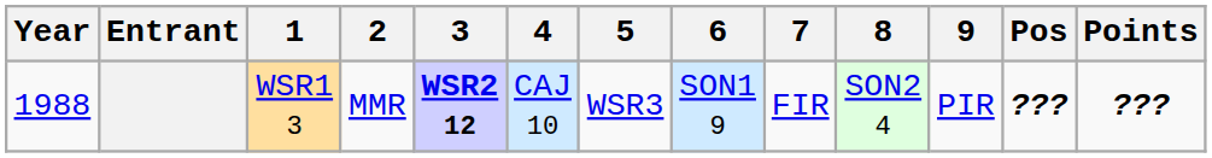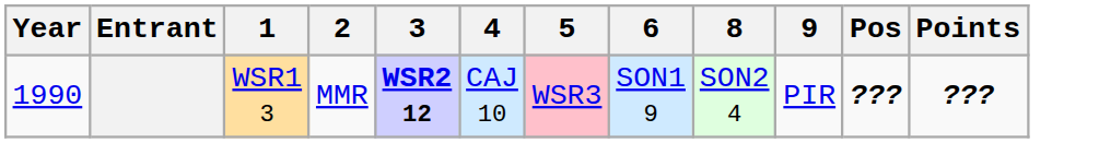 <table class="wikitable" style="text-align:center; font-size:90%">
 <tr>
 <th>Year</th>
 <th>Entrant</th>
 <th>1</th>
 <th>2</th>
 <th>3</th>
 <th>4</th>
 <th>5</th>
 <th>6</th>
-<th>7</th>
 <th>8</th>
 <th>9</th>
 <th>Pos</th>
 <th>Points</th>
 </tr>
 <tr>
-<td><a href='#'>1988</a></td>
+<td><a href='#'>1990</a></td>
 <th></th>
 <td style="background:#FFDF9F;"><a href='#'>WSR1</a><br><small>3</small></td>
 <td><a href='#'>MMR</a></td>
 <td style="background:#CFCFFF;"><strong><a href='#'>WSR2</a><br><small>12</small></strong></td>
 <td style="background:#CFEAFF;"><a href='#'>CAJ</a><br><small>10</small></td>
-<td><a href='#'>WSR3</a></td>
+<td style="background: pink;"><a href='#'>WSR3</a></td>
 <td style="background:#CFEAFF;"><a href='#'>SON1</a><br><small>9</small></td>
-<td><a href='#'>FIR</a></td>
 <td style="background:#DFFFDF;"><a href='#'>SON2</a><br><small>4</small></td>
 <td><a href='#'>PIR</a></td>
 <td><strong><em>???</em></strong></td>
 <td><strong><em>???</em></strong></td>
 </tr>
 </table>
